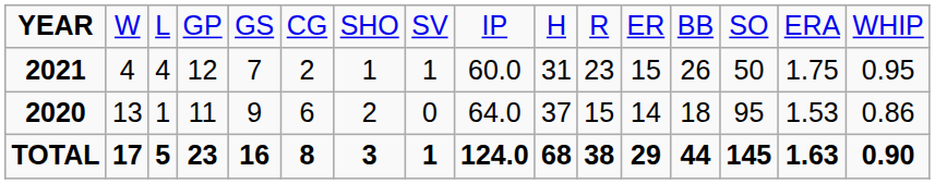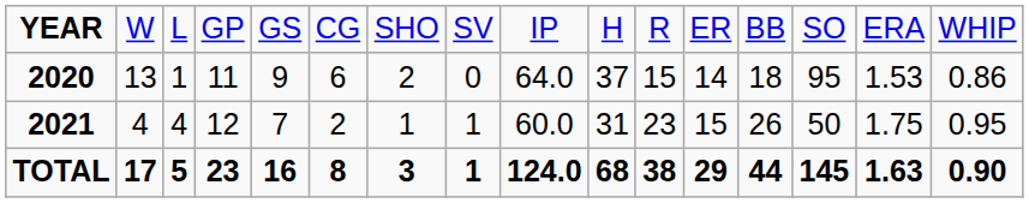 <table class="wikitable">
 <tr align=center>
 <td><strong>YEAR</strong></td>
 <td><a href='#'>W</a></td>
 <td><a href='#'>L</a></td>
 <td><a href='#'>GP</a></td>
 <td><a href='#'>GS</a></td>
 <td><a href='#'>CG</a></td>
 <td><a href='#'>SHO</a></td>
 <td><a href='#'>SV</a></td>
 <td><a href='#'>IP</a></td>
 <td><a href='#'>H</a></td>
 <td><a href='#'>R</a></td>
 <td><a href='#'>ER</a></td>
 <td><a href='#'>BB</a></td>
 <td><a href='#'>SO</a></td>
 <td><a href='#'>ERA</a></td>
 <td><a href='#'>WHIP</a></td>
 </tr>
 <tr align=center>
+<td><strong>2020</strong></td>
+<td>13</td>
+<td>1</td>
+<td>11</td>
+<td>9</td>
+<td>6</td>
+<td>2</td>
+<td>0</td>
+<td>64.0</td>
+<td>37</td>
+<td>15</td>
+<td>14</td>
+<td>18</td>
+<td>95</td>
+<td>1.53</td>
+<td>0.86</td>
+</tr>
+<tr align=center>
 <td><strong>2021</strong></td>
 <td>4</td>
 <td>4</td>
 <td>12</td>
 <td>7</td>
 <td>2</td>
 <td>1</td>
 <td>1</td>
 <td>60.0</td>
 <td>31</td>
 <td>23</td>
 <td>15</td>
 <td>26</td>
 <td>50</td>
 <td>1.75</td>
 <td>0.95</td>
-</tr>
-<tr align=center>
-<td><strong>2020</strong></td>
-<td>13</td>
-<td>1</td>
-<td>11</td>
-<td>9</td>
-<td>6</td>
-<td>2</td>
-<td>0</td>
-<td>64.0</td>
-<td>37</td>
-<td>15</td>
-<td>14</td>
-<td>18</td>
-<td>95</td>
-<td>1.53</td>
-<td>0.86</td>
 </tr>
 <tr align=center>
 <td><strong>TOTAL</strong></td>
 <td><strong>17</strong></td>
 <td><strong>5</strong></td>
 <td><strong>23</strong></td>
 <td><strong>16</strong></td>
 <td><strong>8</strong></td>
 <td><strong>3</strong></td>
 <td><strong>1</strong></td>
 <td><strong>124.0</strong></td>
 <td><strong>68</strong></td>
 <td><strong>38</strong></td>
 <td><strong>29</strong></td>
 <td><strong>44</strong></td>
 <td><strong>145</strong></td>
 <td><strong>1.63</strong></td>
 <td><strong>0.90</strong></td>
 </tr>
 </table>
